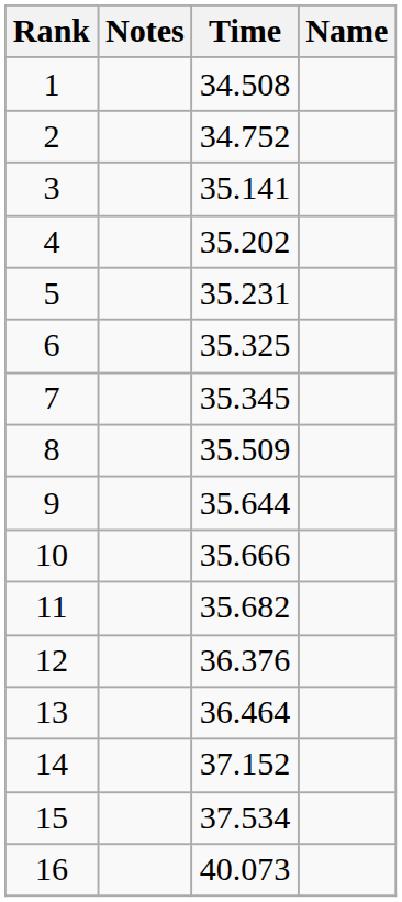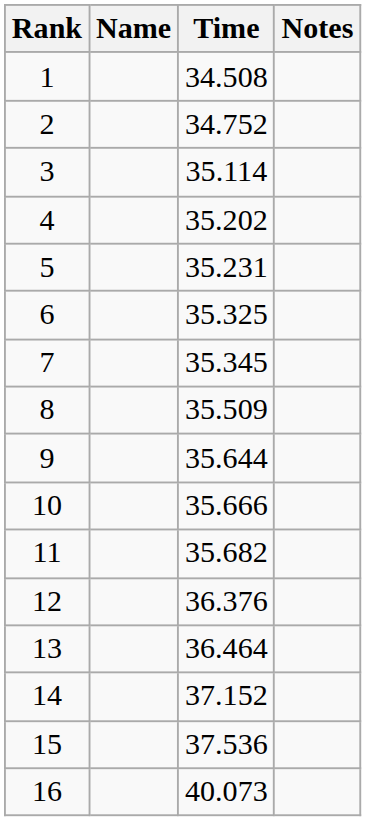 <table class="sortable wikitable" style="text-align:center;">
 <tr>
 <th>Rank</th>
+<th>Name</th>
+<th>Time</th>
 <th>Notes</th>
-<th>Time</th>
-<th>Name</th>
 </tr>
 <tr>
 <td>1</td>
+<td align=left></td>
+<td>34.508</td>
 <td></td>
-<td>34.508</td>
-<td align=left></td>
 </tr>
 <tr>
 <td>2</td>
+<td align=left></td>
+<td>34.752</td>
 <td></td>
-<td>34.752</td>
-<td align=left></td>
 </tr>
 <tr>
 <td>3</td>
+<td align=left></td>
+<td>35.114</td>
 <td></td>
-<td>35.141</td>
-<td align=left></td>
 </tr>
 <tr>
 <td>4</td>
+<td align=left></td>
+<td>35.202</td>
 <td></td>
-<td>35.202</td>
-<td align=left></td>
 </tr>
 <tr>
 <td>5</td>
+<td align=left></td>
+<td>35.231</td>
 <td></td>
-<td>35.231</td>
-<td align=left></td>
 </tr>
 <tr>
 <td>6</td>
+<td align=left></td>
+<td>35.325</td>
 <td></td>
-<td>35.325</td>
-<td align=left></td>
 </tr>
 <tr>
 <td>7</td>
+<td align=left></td>
+<td>35.345</td>
 <td></td>
-<td>35.345</td>
-<td align=left></td>
 </tr>
 <tr>
 <td>8</td>
+<td align=left></td>
+<td>35.509</td>
 <td></td>
-<td>35.509</td>
-<td align=left></td>
 </tr>
 <tr>
 <td>9</td>
+<td align=left></td>
+<td>35.644</td>
 <td></td>
-<td>35.644</td>
-<td align=left></td>
 </tr>
 <tr>
 <td>10</td>
+<td align=left></td>
+<td>35.666</td>
 <td></td>
-<td>35.666</td>
-<td align=left></td>
 </tr>
 <tr>
 <td>11</td>
+<td align=left></td>
+<td>35.682</td>
 <td></td>
-<td>35.682</td>
-<td align=left></td>
 </tr>
 <tr>
 <td>12</td>
+<td align=left></td>
+<td>36.376</td>
 <td></td>
-<td>36.376</td>
-<td align=left></td>
 </tr>
 <tr>
 <td>13</td>
+<td align=left></td>
+<td>36.464</td>
 <td></td>
-<td>36.464</td>
-<td align=left></td>
 </tr>
 <tr>
 <td>14</td>
+<td align=left></td>
+<td>37.152</td>
 <td></td>
-<td>37.152</td>
-<td align=left></td>
 </tr>
 <tr>
 <td>15</td>
+<td align=left></td>
+<td>37.536</td>
 <td></td>
-<td>37.534</td>
-<td align=left></td>
 </tr>
 <tr>
 <td>16</td>
+<td align=left></td>
+<td>40.073</td>
 <td></td>
-<td>40.073</td>
-<td align=left></td>
 </tr>
 </table>
